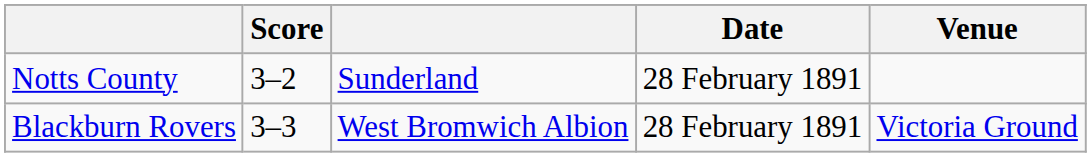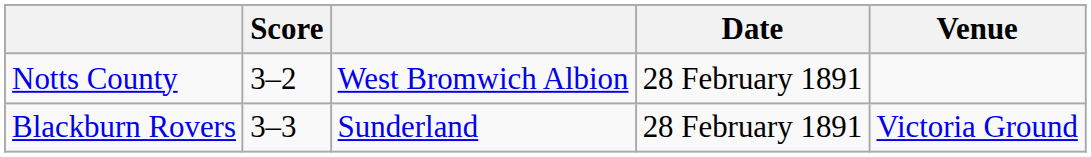 <table class="wikitable">
 <tr>
 <th></th>
 <th>Score</th>
 <th></th>
 <th>Date</th>
 <th>Venue</th>
 </tr>
 <tr>
 <td><a href='#'>Notts County</a></td>
 <td>3–2</td>
-<td><a href='#'>Sunderland</a></td>
+<td><a href='#'>West Bromwich Albion</a></td>
 <td>28 February 1891</td>
 </tr>
 <tr>
 <td><a href='#'>Blackburn Rovers</a></td>
 <td>3–3</td>
-<td><a href='#'>West Bromwich Albion</a></td>
+<td><a href='#'>Sunderland</a></td>
 <td>28 February 1891</td>
 <td><a href='#'>Victoria Ground</a></td>
 </tr>
 </table>
